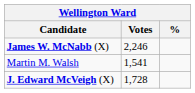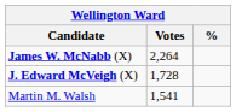 <table class="wikitable">
 <tr>
 <th colspan="3"><a href='#'>Wellington Ward</a></th>
 </tr>
 <tr>
 <th style="width: 170px">Candidate</th>
 <th style="width: 50px">Votes</th>
 <th style="width: 40px">%</th>
 </tr>
 <tr>
 <td><strong><a href='#'>James W. McNabb</a></strong> (X)</td>
-<td>2,246</td>
+<td>2,264</td>
+<td></td>
+</tr>
+<tr>
+<td><strong><a href='#'>J. Edward McVeigh</a></strong> (X)</td>
+<td>1,728</td>
 <td></td>
 </tr>
 <tr>
 <td><a href='#'>Martin M. Walsh</a></td>
 <td>1,541</td>
 <td></td>
 </tr>
-<tr>
-<td><strong><a href='#'>J. Edward McVeigh</a></strong> (X)</td>
-<td>1,728</td>
-<td></td>
-</tr>
 </table>
